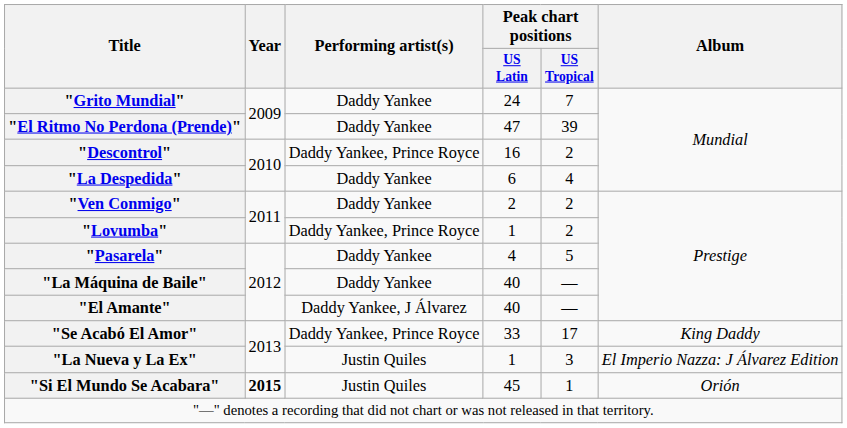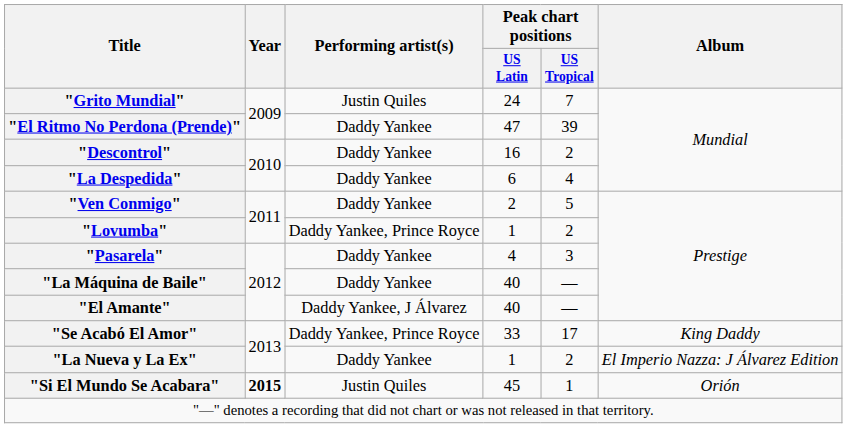 <table class="wikitable plainrowheaders" style="text-align:center;">
 <tr>
 <th rowspan="2">Title</th>
 <th rowspan="2">Year</th>
 <th rowspan="2">Performing artist(s)</th>
 <th colspan="2">Peak chart positions</th>
 <th rowspan="2">Album</th>
 </tr>
 <tr style="font-size:smaller;">
 <th scope="col" style="width:50px;"><a href='#'>US<br>Latin</a><br></th>
 <th scope="col" style="width:50px;"><a href='#'>US<br>Tropical</a><br></th>
 </tr>
 <tr>
 <th scope="row">"<a href='#'>Grito Mundial</a>"</th>
 <td rowspan="2">2009</td>
-<td>Daddy Yankee</td>
+<td>Justin Quiles</td>
 <td>24</td>
 <td>7</td>
 <td rowspan="4"><em>Mundial</em></td>
 </tr>
 <tr>
 <th scope="row">"<a href='#'>El Ritmo No Perdona (Prende)</a>"</th>
 <td>Daddy Yankee</td>
 <td>47</td>
 <td>39</td>
 </tr>
 <tr>
 <th scope="row">"<a href='#'>Descontrol</a>"</th>
 <td rowspan="2">2010</td>
-<td>Daddy Yankee, Prince Royce</td>
+<td>Daddy Yankee</td>
 <td>16</td>
 <td>2</td>
 </tr>
 <tr>
 <th scope="row">"<a href='#'>La Despedida</a>"</th>
 <td>Daddy Yankee</td>
 <td>6</td>
 <td>4</td>
 </tr>
 <tr>
 <th scope="row">"<a href='#'>Ven Conmigo</a>"</th>
 <td rowspan="2">2011</td>
 <td>Daddy Yankee</td>
 <td>2</td>
-<td>2</td>
+<td>5</td>
 <td rowspan="5"><em>Prestige</em></td>
 </tr>
 <tr>
 <th scope="row">"<a href='#'>Lovumba</a>"</th>
 <td>Daddy Yankee, Prince Royce</td>
 <td>1</td>
 <td>2</td>
 </tr>
 <tr>
 <th scope="row">"<a href='#'>Pasarela</a>"</th>
 <td rowspan="3">2012</td>
 <td>Daddy Yankee</td>
 <td>4</td>
-<td>5</td>
+<td>3</td>
 </tr>
 <tr>
 <th scope="row">"La Máquina de Baile"</th>
 <td>Daddy Yankee</td>
 <td>40</td>
 <td>—</td>
 </tr>
 <tr>
 <th scope="row">"El Amante"</th>
 <td>Daddy Yankee, J Álvarez</td>
 <td>40</td>
 <td>—</td>
 </tr>
 <tr>
 <th scope="row">"Se Acabó El Amor"</th>
 <td rowspan="2">2013</td>
 <td>Daddy Yankee, Prince Royce</td>
 <td>33</td>
 <td>17</td>
 <td><em>King Daddy</em></td>
 </tr>
 <tr>
 <th scope="row">"La Nueva y La Ex"</th>
-<td>Justin Quiles</td>
+<td>Daddy Yankee</td>
 <td>1</td>
-<td>3</td>
+<td>2</td>
 <td><em>El Imperio Nazza: J Álvarez Edition</em></td>
 </tr>
 <tr>
 <th scope="row">"Si El Mundo Se Acabara"</th>
 <td><strong>2015</strong></td>
 <td>Justin Quiles</td>
 <td>45</td>
 <td>1</td>
 <td><em>Orión</em></td>
 </tr>
 <tr>
 <td colspan="6" style="font-size:90%" align="center">"—" denotes a recording that did not chart or was not released in that territory.</td>
 </tr>
 </table>
